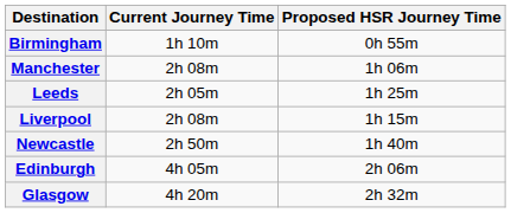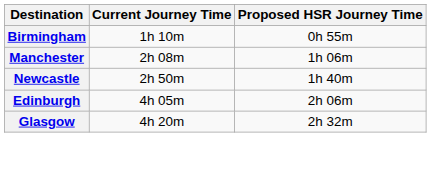 <table class="wikitable">
 <tr>
 <th>Destination</th>
 <th>Current Journey Time</th>
 <th>Proposed HSR Journey Time</th>
 </tr>
 <tr>
 <th><a href='#'>Birmingham</a></th>
 <td align=center>1h 10m</td>
 <td align=center>0h 55m</td>
 </tr>
 <tr>
 <th><a href='#'>Manchester</a></th>
 <td align=center>2h 08m</td>
 <td align=center>1h 06m</td>
 </tr>
 <tr>
-<th><a href='#'>Leeds</a></th>
-<td align=center>2h 05m</td>
-<td align=center>1h 25m</td>
-</tr>
-<tr>
-<th><a href='#'>Liverpool</a></th>
-<td align=center>2h 08m</td>
-<td align=center>1h 15m</td>
-</tr>
-<tr>
 <th><a href='#'>Newcastle</a></th>
 <td align=center>2h 50m</td>
 <td align=center>1h 40m</td>
 </tr>
 <tr>
 <th><a href='#'>Edinburgh</a></th>
 <td align=center>4h 05m</td>
 <td align=center>2h 06m</td>
 </tr>
 <tr>
 <th><a href='#'>Glasgow</a></th>
 <td align=center>4h 20m</td>
 <td align=center>2h 32m</td>
 </tr>
 </table>
